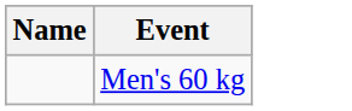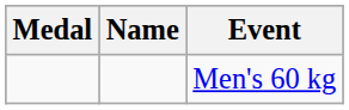 <table class="wikitable sortable" style="font-size:90%">
 <tr>
+<th>Medal</th>
 <th>Name</th>
 <th>Event</th>
 </tr>
 <tr>
 <td></td>
+<td></td>
 <td><a href='#'>Men's 60 kg</a></td>
 </tr>
 </table>
